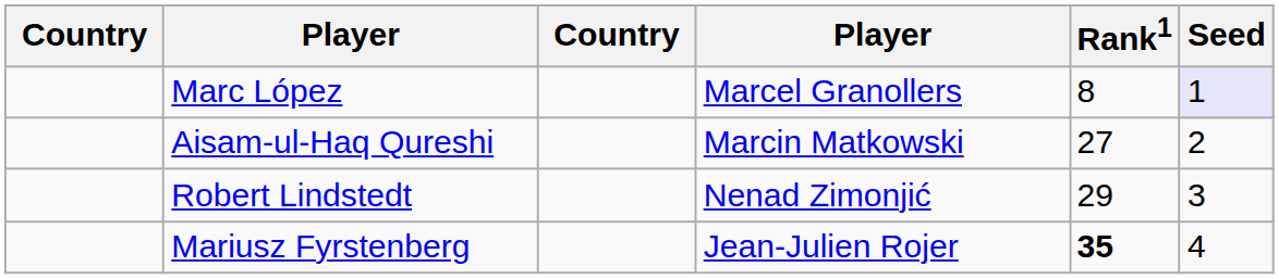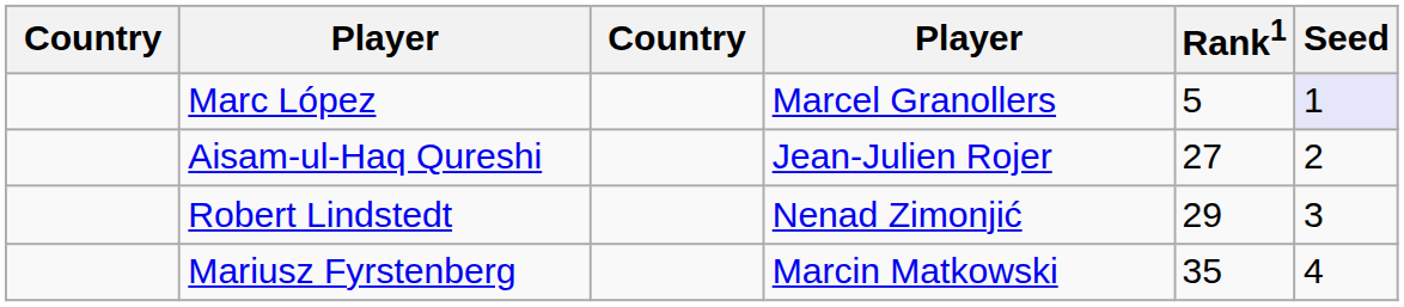 <table class="sortable wikitable">
 <tr>
 <th width="70">Country</th>
 <th width="175">Player</th>
 <th width="70">Country</th>
 <th width="175">Player</th>
 <th>Rank<sup>1</sup></th>
 <th>Seed</th>
 </tr>
 <tr>
 <td></td>
 <td><a href='#'>Marc López</a></td>
 <td></td>
 <td><a href='#'>Marcel Granollers</a></td>
-<td>8</td>
+<td>5</td>
 <td style="background: lavender;">1</td>
 </tr>
 <tr>
 <td></td>
 <td><a href='#'>Aisam-ul-Haq Qureshi</a></td>
 <td></td>
-<td><a href='#'>Marcin Matkowski</a></td>
+<td><a href='#'>Jean-Julien Rojer</a></td>
 <td>27</td>
 <td>2</td>
 </tr>
 <tr>
 <td></td>
 <td><a href='#'>Robert Lindstedt</a></td>
 <td></td>
 <td><a href='#'>Nenad Zimonjić</a></td>
 <td>29</td>
 <td>3</td>
 </tr>
 <tr>
 <td></td>
 <td><a href='#'>Mariusz Fyrstenberg</a></td>
 <td></td>
-<td><a href='#'>Jean-Julien Rojer</a></td>
-<td><strong>35</strong></td>
+<td><a href='#'>Marcin Matkowski</a></td>
+<td>35</td>
 <td>4</td>
 </tr>
 </table>
